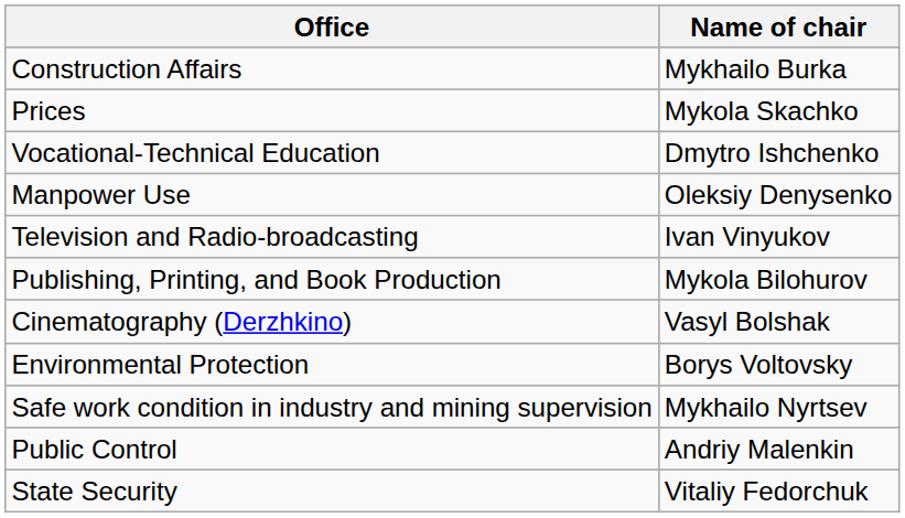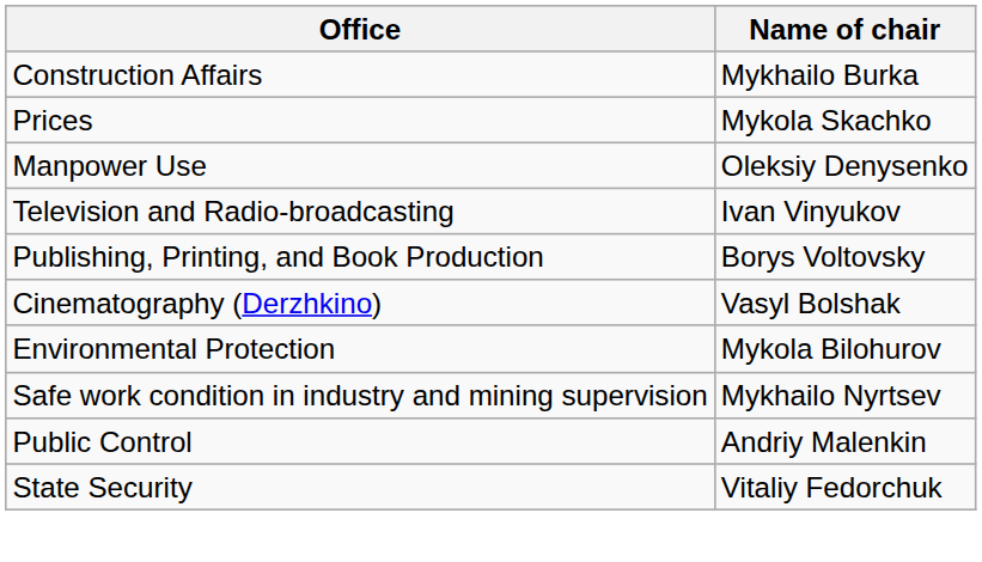 <table class="wikitable" style="font-size: 95%;">
 <tr>
 <th>Office</th>
 <th>Name of chair</th>
 </tr>
 <tr>
 <td>Construction Affairs</td>
 <td>Mykhailo Burka</td>
 </tr>
 <tr>
 <td>Prices</td>
 <td>Mykola Skachko</td>
 </tr>
 <tr>
-<td>Vocational-Technical Education</td>
-<td>Dmytro Ishchenko</td>
-</tr>
-<tr>
 <td>Manpower Use</td>
 <td>Oleksiy Denysenko</td>
 </tr>
 <tr>
 <td>Television and Radio-broadcasting</td>
 <td>Ivan Vinyukov</td>
 </tr>
 <tr>
 <td>Publishing, Printing, and Book Production</td>
-<td>Mykola Bilohurov</td>
+<td>Borys Voltovsky</td>
 </tr>
 <tr>
 <td>Cinematography (<a href='#'>Derzhkino</a>)</td>
 <td>Vasyl Bolshak</td>
 </tr>
 <tr>
 <td>Environmental Protection</td>
-<td>Borys Voltovsky</td>
+<td>Mykola Bilohurov</td>
 </tr>
 <tr>
 <td>Safe work condition in industry and mining supervision</td>
 <td>Mykhailo Nyrtsev</td>
 </tr>
 <tr>
 <td>Public Control</td>
 <td>Andriy Malenkin</td>
 </tr>
 <tr>
 <td>State Security</td>
 <td>Vitaliy Fedorchuk</td>
 </tr>
 </table>
